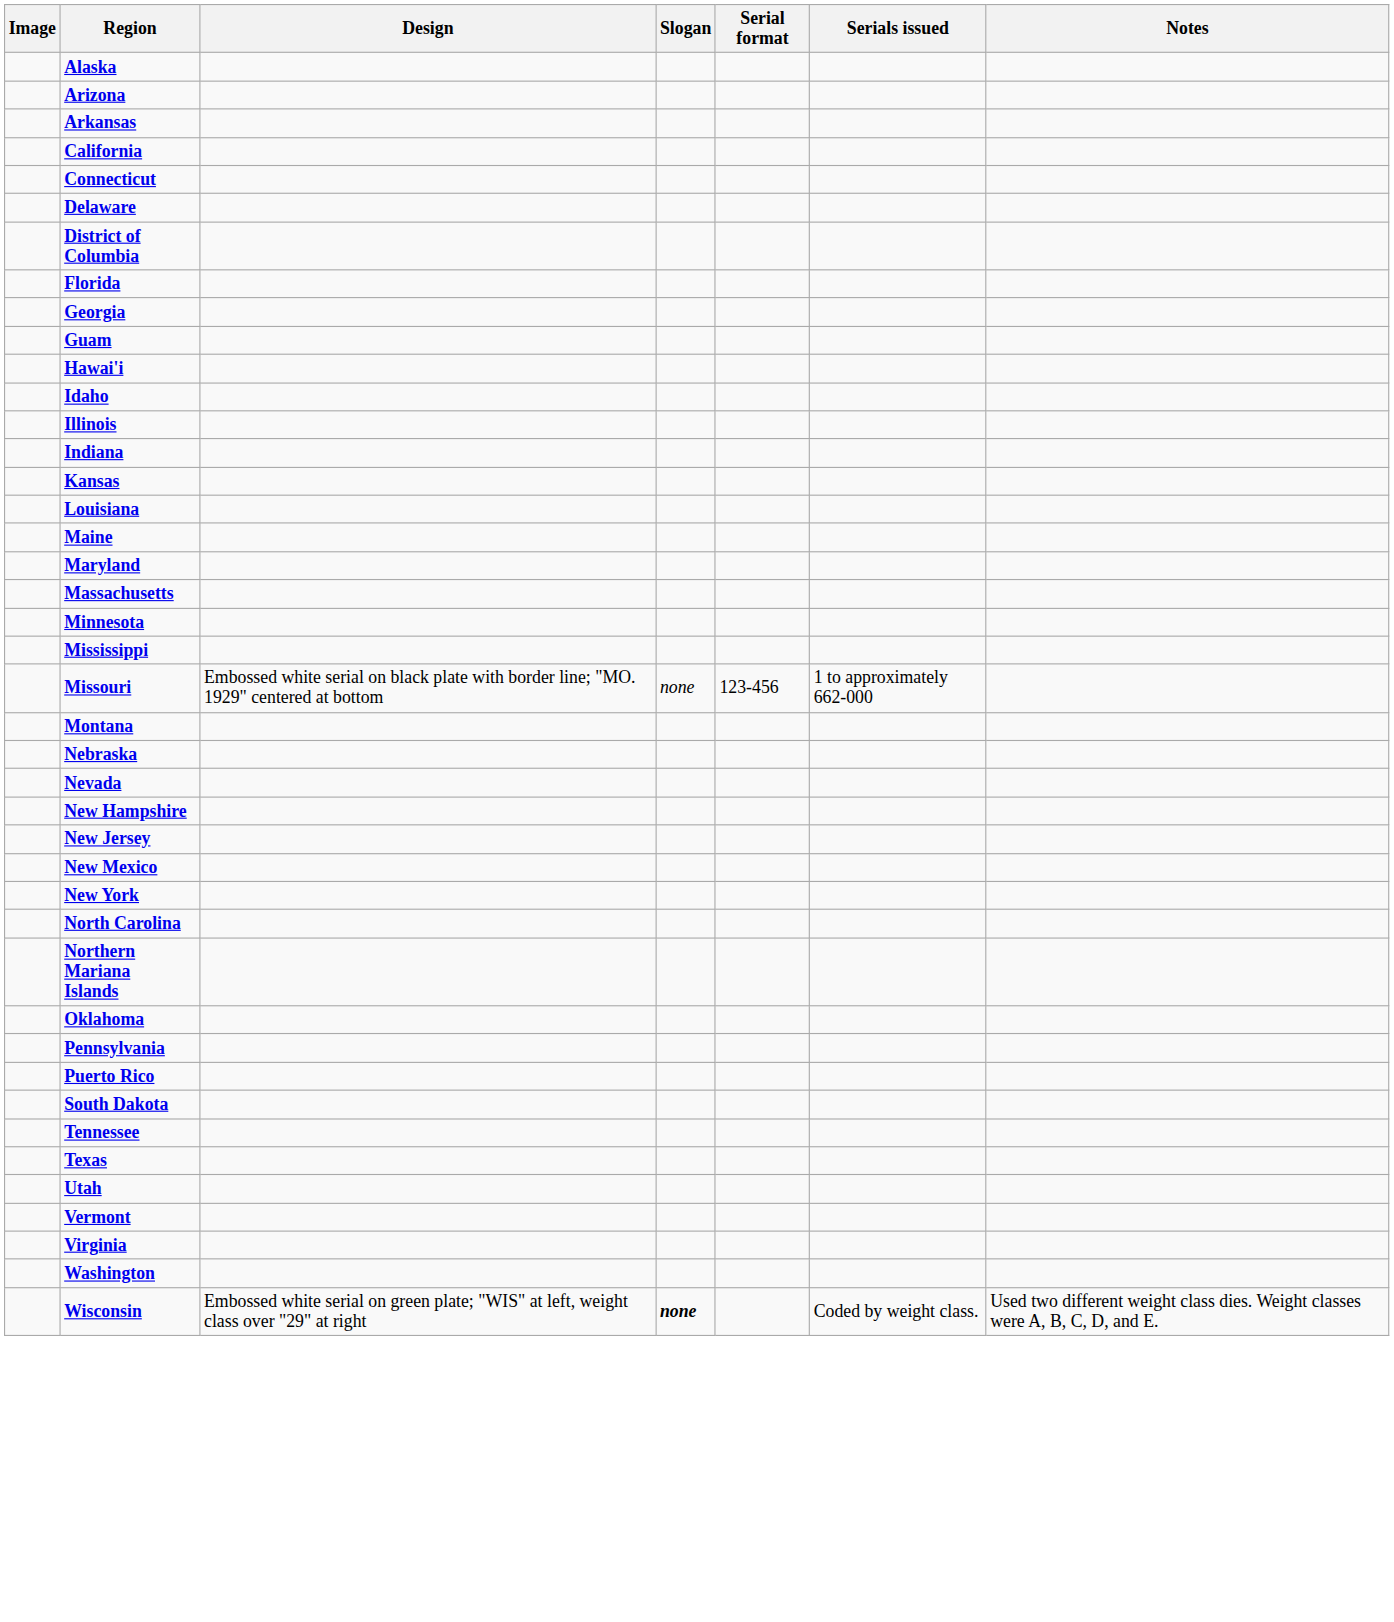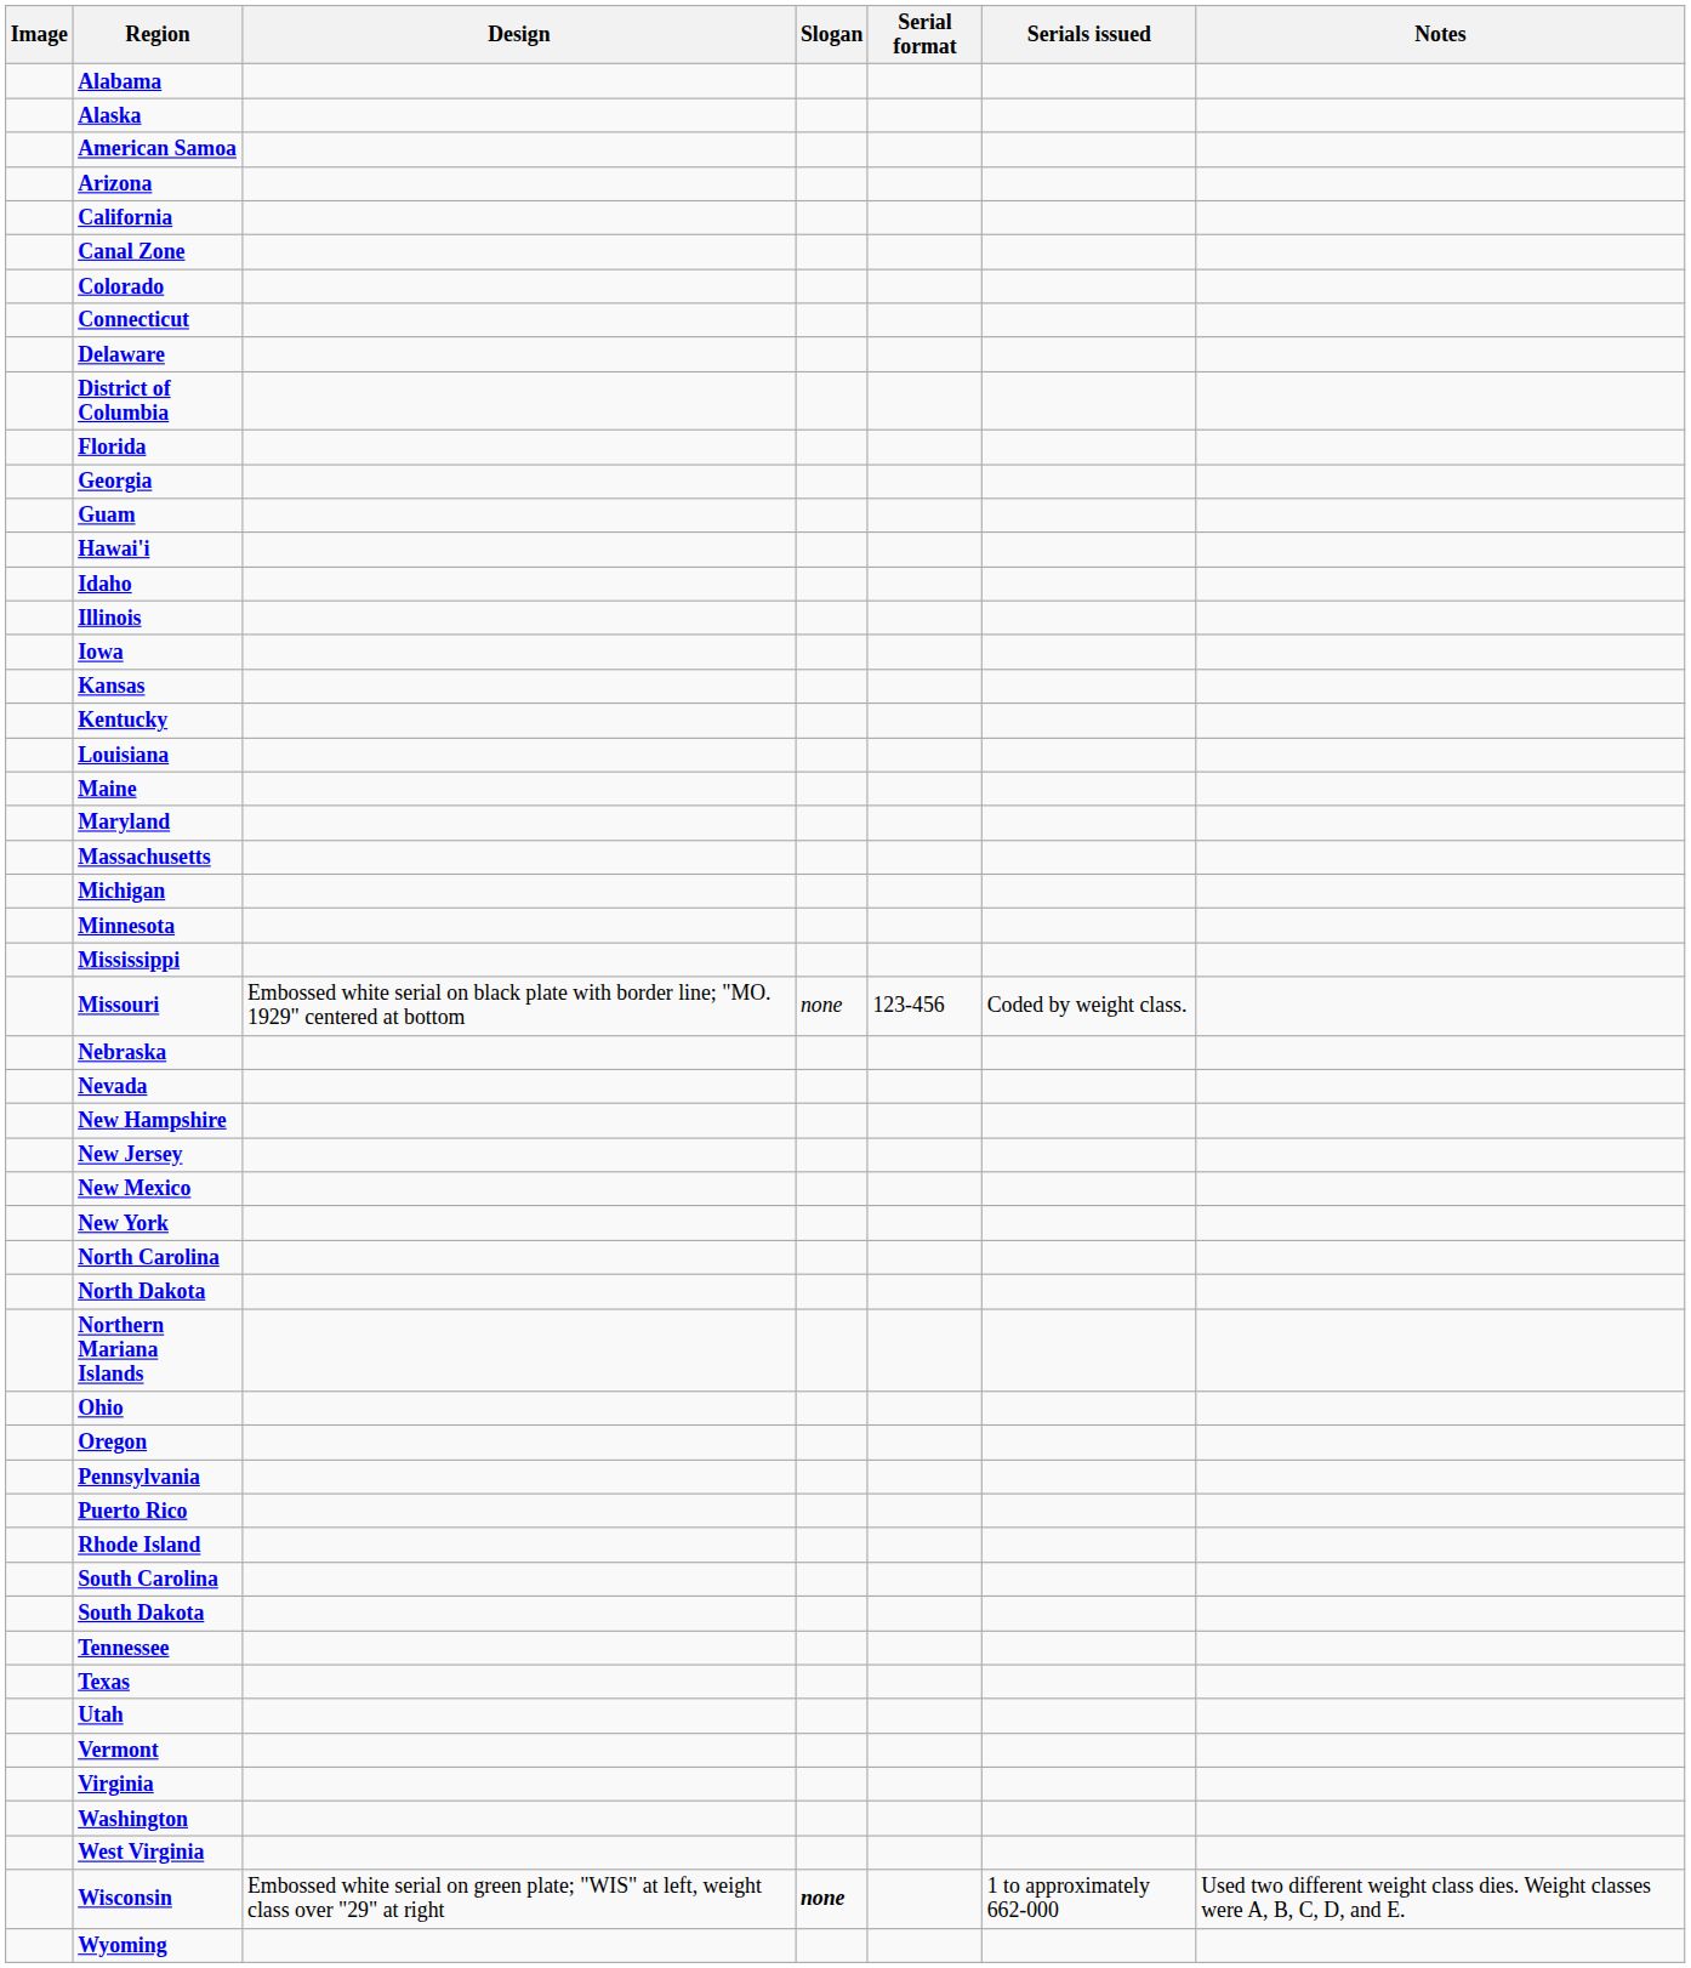 <table class="wikitable">
 <tr>
 <th>Image</th>
 <th>Region</th>
 <th>Design</th>
 <th>Slogan</th>
 <th>Serial format</th>
 <th>Serials issued</th>
 <th>Notes</th>
 </tr>
 <tr>
 <td></td>
+<td><strong><a href='#'>Alabama</a></strong></td>
+<td></td>
+<td></td>
+<td></td>
+<td></td>
+<td></td>
+</tr>
+<tr>
+<td></td>
 <td><strong><a href='#'>Alaska</a></strong></td>
+<td></td>
+<td></td>
+<td></td>
+<td></td>
+<td></td>
+</tr>
+<tr>
+<td></td>
+<td><strong><a href='#'>American Samoa</a></strong></td>
 <td></td>
 <td></td>
 <td></td>
 <td></td>
 <td></td>
 </tr>
 <tr>
 <td></td>
 <td><strong><a href='#'>Arizona</a></strong></td>
 <td></td>
 <td></td>
 <td></td>
 <td></td>
 <td></td>
 </tr>
 <tr>
 <td></td>
-<td><strong><a href='#'>Arkansas</a></strong></td>
+<td><strong><a href='#'>California</a></strong></td>
 <td></td>
 <td></td>
 <td></td>
 <td></td>
 <td></td>
 </tr>
 <tr>
 <td></td>
-<td><strong><a href='#'>California</a></strong></td>
+<td><strong><a href='#'>Canal Zone</a></strong></td>
+<td></td>
+<td></td>
+<td></td>
+<td></td>
+<td></td>
+</tr>
+<tr>
+<td></td>
+<td><strong><a href='#'>Colorado</a></strong></td>
 <td></td>
 <td></td>
 <td></td>
 <td></td>
 <td></td>
 </tr>
 <tr>
 <td></td>
 <td><strong><a href='#'>Connecticut</a></strong></td>
 <td></td>
 <td></td>
 <td></td>
 <td></td>
 <td></td>
 </tr>
 <tr>
 <td></td>
 <td><strong><a href='#'>Delaware</a></strong></td>
 <td></td>
 <td></td>
 <td></td>
 <td></td>
 <td></td>
 </tr>
 <tr>
 <td></td>
 <td><strong><a href='#'>District of<br>Columbia</a></strong></td>
 <td></td>
 <td></td>
 <td></td>
 <td></td>
 <td></td>
 </tr>
 <tr>
 <td></td>
 <td><strong><a href='#'>Florida</a></strong></td>
 <td></td>
 <td></td>
 <td></td>
 <td></td>
 <td></td>
 </tr>
 <tr>
 <td></td>
 <td><strong><a href='#'>Georgia</a></strong></td>
 <td></td>
 <td></td>
 <td></td>
 <td></td>
 <td></td>
 </tr>
 <tr>
 <td></td>
 <td><strong><a href='#'>Guam</a></strong></td>
 <td></td>
 <td></td>
 <td></td>
 <td></td>
 <td></td>
 </tr>
 <tr>
 <td></td>
 <td><strong><a href='#'>Hawai'i</a></strong></td>
 <td></td>
 <td></td>
 <td></td>
 <td></td>
 <td></td>
 </tr>
 <tr>
 <td></td>
 <td><strong><a href='#'>Idaho</a></strong></td>
 <td></td>
 <td></td>
 <td></td>
 <td></td>
 <td></td>
 </tr>
 <tr>
 <td></td>
 <td><strong><a href='#'>Illinois</a></strong></td>
 <td></td>
 <td></td>
 <td></td>
 <td></td>
 <td></td>
 </tr>
 <tr>
 <td></td>
-<td><strong><a href='#'>Indiana</a></strong></td>
+<td><strong><a href='#'>Iowa</a></strong></td>
 <td></td>
 <td></td>
 <td></td>
 <td></td>
 <td></td>
 </tr>
 <tr>
 <td></td>
 <td><strong><a href='#'>Kansas</a></strong></td>
+<td></td>
+<td></td>
+<td></td>
+<td></td>
+<td></td>
+</tr>
+<tr>
+<td><br></td>
+<td><strong><a href='#'>Kentucky</a></strong></td>
 <td></td>
 <td></td>
 <td></td>
 <td></td>
 <td></td>
 </tr>
 <tr>
 <td></td>
 <td><strong><a href='#'>Louisiana</a></strong></td>
 <td></td>
 <td></td>
 <td></td>
 <td></td>
 <td></td>
 </tr>
 <tr>
 <td></td>
 <td><strong><a href='#'>Maine</a></strong></td>
 <td></td>
 <td></td>
 <td></td>
 <td></td>
 <td></td>
 </tr>
 <tr>
 <td></td>
 <td><strong><a href='#'>Maryland</a></strong></td>
 <td></td>
 <td></td>
 <td></td>
 <td></td>
 <td></td>
 </tr>
 <tr>
 <td></td>
 <td><strong><a href='#'>Massachusetts</a></strong></td>
 <td></td>
 <td></td>
 <td></td>
 <td></td>
 <td></td>
 </tr>
 <tr>
 <td></td>
+<td><strong><a href='#'>Michigan</a></strong></td>
+<td></td>
+<td></td>
+<td></td>
+<td></td>
+<td></td>
+</tr>
+<tr>
+<td></td>
 <td><strong><a href='#'>Minnesota</a></strong></td>
 <td></td>
 <td></td>
 <td></td>
 <td></td>
 <td></td>
 </tr>
 <tr>
 <td></td>
 <td><strong><a href='#'>Mississippi</a></strong></td>
 <td></td>
 <td></td>
 <td></td>
 <td></td>
 <td></td>
 </tr>
 <tr>
 <td></td>
 <td><strong><a href='#'>Missouri</a></strong></td>
 <td>Embossed white serial on black plate with border line; "MO. 1929" centered at bottom</td>
 <td><em>none</em></td>
 <td>123-456</td>
-<td>1 to approximately 662-000</td>
-<td></td>
-</tr>
-<tr>
-<td></td>
-<td><strong><a href='#'>Montana</a></strong></td>
-<td></td>
-<td></td>
-<td></td>
-<td></td>
+<td>Coded by weight class.</td>
 <td></td>
 </tr>
 <tr>
 <td></td>
 <td><strong><a href='#'>Nebraska</a></strong></td>
 <td></td>
 <td></td>
 <td></td>
 <td></td>
 <td></td>
 </tr>
 <tr>
 <td></td>
 <td><strong><a href='#'>Nevada</a></strong></td>
 <td></td>
 <td></td>
 <td></td>
 <td></td>
 <td></td>
 </tr>
 <tr>
 <td></td>
 <td><strong><a href='#'>New Hampshire</a></strong></td>
 <td></td>
 <td></td>
 <td></td>
 <td></td>
 <td></td>
 </tr>
 <tr>
 <td></td>
 <td><strong><a href='#'>New Jersey</a></strong></td>
 <td></td>
 <td></td>
 <td></td>
 <td></td>
 <td></td>
 </tr>
 <tr>
 <td></td>
 <td><strong><a href='#'>New Mexico</a></strong></td>
 <td></td>
 <td></td>
 <td></td>
 <td></td>
 <td></td>
 </tr>
 <tr>
 <td></td>
 <td><strong><a href='#'>New York</a></strong></td>
 <td></td>
 <td></td>
 <td></td>
 <td></td>
 <td></td>
 </tr>
 <tr>
 <td></td>
 <td><strong><a href='#'>North Carolina</a></strong></td>
 <td></td>
 <td></td>
 <td></td>
 <td></td>
 <td></td>
 </tr>
 <tr>
 <td></td>
+<td><strong><a href='#'>North Dakota</a></strong></td>
+<td></td>
+<td></td>
+<td></td>
+<td></td>
+<td></td>
+</tr>
+<tr>
+<td></td>
 <td><strong><a href='#'>Northern Mariana<br> Islands</a></strong></td>
 <td></td>
 <td></td>
 <td></td>
 <td></td>
 <td></td>
 </tr>
 <tr>
 <td></td>
-<td><strong><a href='#'>Oklahoma</a></strong></td>
+<td><strong><a href='#'>Ohio</a></strong></td>
+<td></td>
+<td></td>
+<td></td>
+<td></td>
+<td></td>
+</tr>
+<tr>
+<td></td>
+<td><strong><a href='#'>Oregon</a></strong></td>
 <td></td>
 <td></td>
 <td></td>
 <td></td>
 <td></td>
 </tr>
 <tr>
 <td></td>
 <td><strong><a href='#'>Pennsylvania</a></strong></td>
 <td></td>
 <td></td>
 <td></td>
 <td></td>
 <td></td>
 </tr>
 <tr>
 <td></td>
 <td><strong><a href='#'>Puerto Rico</a></strong></td>
+<td></td>
+<td></td>
+<td></td>
+<td></td>
+<td></td>
+</tr>
+<tr>
+<td></td>
+<td><strong><a href='#'>Rhode Island</a></strong></td>
+<td></td>
+<td></td>
+<td></td>
+<td></td>
+<td></td>
+</tr>
+<tr>
+<td></td>
+<td><strong><a href='#'>South Carolina</a></strong></td>
 <td></td>
 <td></td>
 <td></td>
 <td></td>
 <td></td>
 </tr>
 <tr>
 <td></td>
 <td><strong><a href='#'>South Dakota</a></strong></td>
 <td></td>
 <td></td>
 <td></td>
 <td></td>
 <td></td>
 </tr>
 <tr>
 <td></td>
 <td><strong><a href='#'>Tennessee</a></strong></td>
 <td></td>
 <td></td>
 <td></td>
 <td></td>
 <td></td>
 </tr>
 <tr>
 <td></td>
 <td><strong><a href='#'>Texas</a></strong></td>
 <td></td>
 <td></td>
 <td></td>
 <td></td>
 <td></td>
 </tr>
 <tr>
 <td></td>
 <td><strong><a href='#'>Utah</a></strong></td>
 <td></td>
 <td></td>
 <td></td>
 <td></td>
 <td></td>
 </tr>
 <tr>
 <td></td>
 <td><strong><a href='#'>Vermont</a></strong></td>
 <td></td>
 <td></td>
 <td></td>
 <td></td>
 <td></td>
 </tr>
 <tr>
 <td></td>
 <td><strong><a href='#'>Virginia</a></strong></td>
 <td></td>
 <td></td>
 <td></td>
 <td></td>
 <td></td>
 </tr>
 <tr>
 <td></td>
 <td><strong><a href='#'>Washington</a></strong></td>
 <td></td>
 <td></td>
 <td></td>
 <td></td>
 <td></td>
 </tr>
 <tr>
 <td></td>
+<td><strong><a href='#'>West Virginia</a></strong></td>
+<td></td>
+<td></td>
+<td></td>
+<td></td>
+<td></td>
+</tr>
+<tr>
+<td></td>
 <td><strong><a href='#'>Wisconsin</a></strong></td>
 <td>Embossed white serial on green plate; "WIS" at left, weight class over "29" at right</td>
 <td><strong><em>none</em></strong></td>
 <td></td>
-<td>Coded by weight class.</td>
+<td>1 to approximately 662-000</td>
 <td>Used two different weight class dies. Weight classes were A, B, C, D, and E.</td>
 </tr>
+<tr>
+<td></td>
+<td><strong><a href='#'>Wyoming</a></strong></td>
+<td></td>
+<td></td>
+<td></td>
+<td></td>
+<td></td>
+</tr>
 </table>
